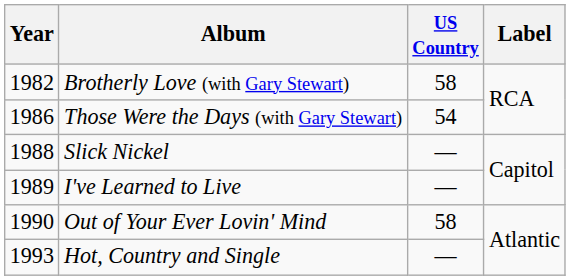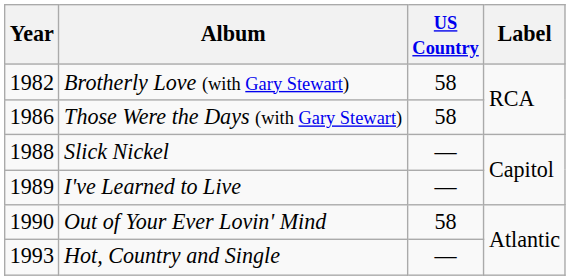 <table class="wikitable">
 <tr>
 <th>Year</th>
 <th>Album</th>
 <th style="width:45px;"><small><a href='#'>US Country</a></small></th>
 <th>Label</th>
 </tr>
 <tr>
 <td>1982</td>
 <td><em>Brotherly Love</em> <small>(with <a href='#'>Gary Stewart</a>)</small></td>
 <td style="text-align:center;">58</td>
 <td rowspan="2">RCA</td>
 </tr>
 <tr>
 <td>1986</td>
 <td><em>Those Were the Days</em> <small>(with <a href='#'>Gary Stewart</a>)</small></td>
-<td style="text-align:center;">54</td>
+<td style="text-align:center;">58</td>
 </tr>
 <tr>
 <td>1988</td>
 <td><em>Slick Nickel</em></td>
 <td style="text-align:center;">—</td>
 <td rowspan="2">Capitol</td>
 </tr>
 <tr>
 <td>1989</td>
 <td><em>I've Learned to Live</em></td>
 <td style="text-align:center;">—</td>
 </tr>
 <tr>
 <td>1990</td>
 <td><em>Out of Your Ever Lovin' Mind</em></td>
 <td style="text-align:center;">58</td>
 <td rowspan="2">Atlantic</td>
 </tr>
 <tr>
 <td>1993</td>
 <td><em>Hot, Country and Single</em></td>
 <td style="text-align:center;">—</td>
 </tr>
 </table>
